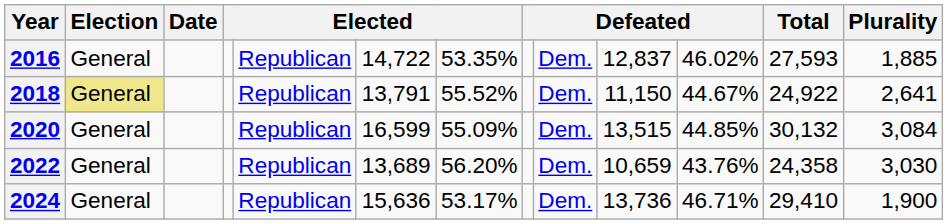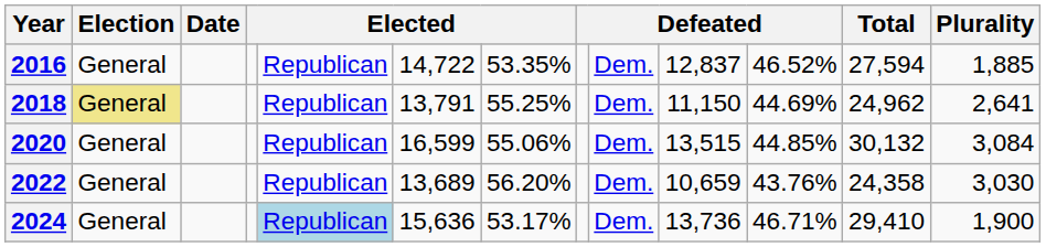 <table class=wikitable>
 <tr>
 <th>Year</th>
 <th>Election</th>
 <th>Date</th>
 <th ! colspan="4">Elected</th>
 <th ! colspan="4">Defeated</th>
 <th>Total</th>
 <th>Plurality</th>
 </tr>
 <tr>
 <th valign="top"><a href='#'>2016</a></th>
 <td valign="top">General</td>
 <td valign="top"></td>
 <td valign="top"></td>
 <td valign="top" ><a href='#'>Republican</a></td>
 <td valign="top" align="right">14,722</td>
 <td valign="top" align="right">53.35%</td>
 <td valign="top"></td>
 <td valign="top" ><a href='#'>Dem.</a></td>
 <td valign="top" align="right">12,837</td>
-<td valign="top" align="right">46.02%</td>
-<td valign="top" align="right">27,593</td>
+<td valign="top" align="right">46.52%</td>
+<td valign="top" align="right">27,594</td>
 <td valign="top" align="right">1,885</td>
 </tr>
 <tr>
 <th valign="top"><a href='#'>2018</a></th>
 <td valign="top" style="background: khaki;">General</td>
 <td valign="top"></td>
 <td valign="top"></td>
 <td valign="top" ><a href='#'>Republican</a></td>
 <td valign="top" align="right">13,791</td>
-<td valign="top" align="right">55.52%</td>
+<td valign="top" align="right">55.25%</td>
 <td valign="top"></td>
 <td valign="top" ><a href='#'>Dem.</a></td>
 <td valign="top" align="right">11,150</td>
-<td valign="top" align="right">44.67%</td>
-<td valign="top" align="right">24,922</td>
+<td valign="top" align="right">44.69%</td>
+<td valign="top" align="right">24,962</td>
 <td valign="top" align="right">2,641</td>
 </tr>
 <tr>
 <th valign="top"><a href='#'>2020</a></th>
 <td valign="top">General</td>
 <td valign="top"></td>
 <td valign="top"></td>
 <td valign="top" ><a href='#'>Republican</a></td>
 <td valign="top" align="right">16,599</td>
-<td valign="top" align="right">55.09%</td>
+<td valign="top" align="right">55.06%</td>
 <td valign="top"></td>
 <td valign="top" ><a href='#'>Dem.</a></td>
 <td valign="top" align="right">13,515</td>
 <td valign="top" align="right">44.85%</td>
 <td valign="top" align="right">30,132</td>
 <td valign="top" align="right">3,084</td>
 </tr>
 <tr>
 <th valign="top"><a href='#'>2022</a></th>
 <td valign="top">General</td>
 <td valign="top"></td>
 <td valign="top"></td>
 <td valign="top" ><a href='#'>Republican</a></td>
 <td valign="top" align="right">13,689</td>
 <td valign="top" align="right">56.20%</td>
 <td valign="top"></td>
 <td valign="top" ><a href='#'>Dem.</a></td>
 <td valign="top" align="right">10,659</td>
 <td valign="top" align="right">43.76%</td>
 <td valign="top" align="right">24,358</td>
 <td valign="top" align="right">3,030</td>
 </tr>
 <tr>
 <th valign="top"><a href='#'>2024</a></th>
 <td valign="top">General</td>
 <td valign="top"></td>
 <td valign="top"></td>
-<td valign="top" ><a href='#'>Republican</a></td>
+<td valign="top"  style="background: lightblue;"><a href='#'>Republican</a></td>
 <td valign="top" align="right">15,636</td>
 <td valign="top" align="right">53.17%</td>
 <td valign="top"></td>
 <td valign="top" ><a href='#'>Dem.</a></td>
 <td valign="top" align="right">13,736</td>
 <td valign="top" align="right">46.71%</td>
 <td valign="top" align="right">29,410</td>
 <td valign="top" align="right">1,900</td>
 </tr>
 </table>
